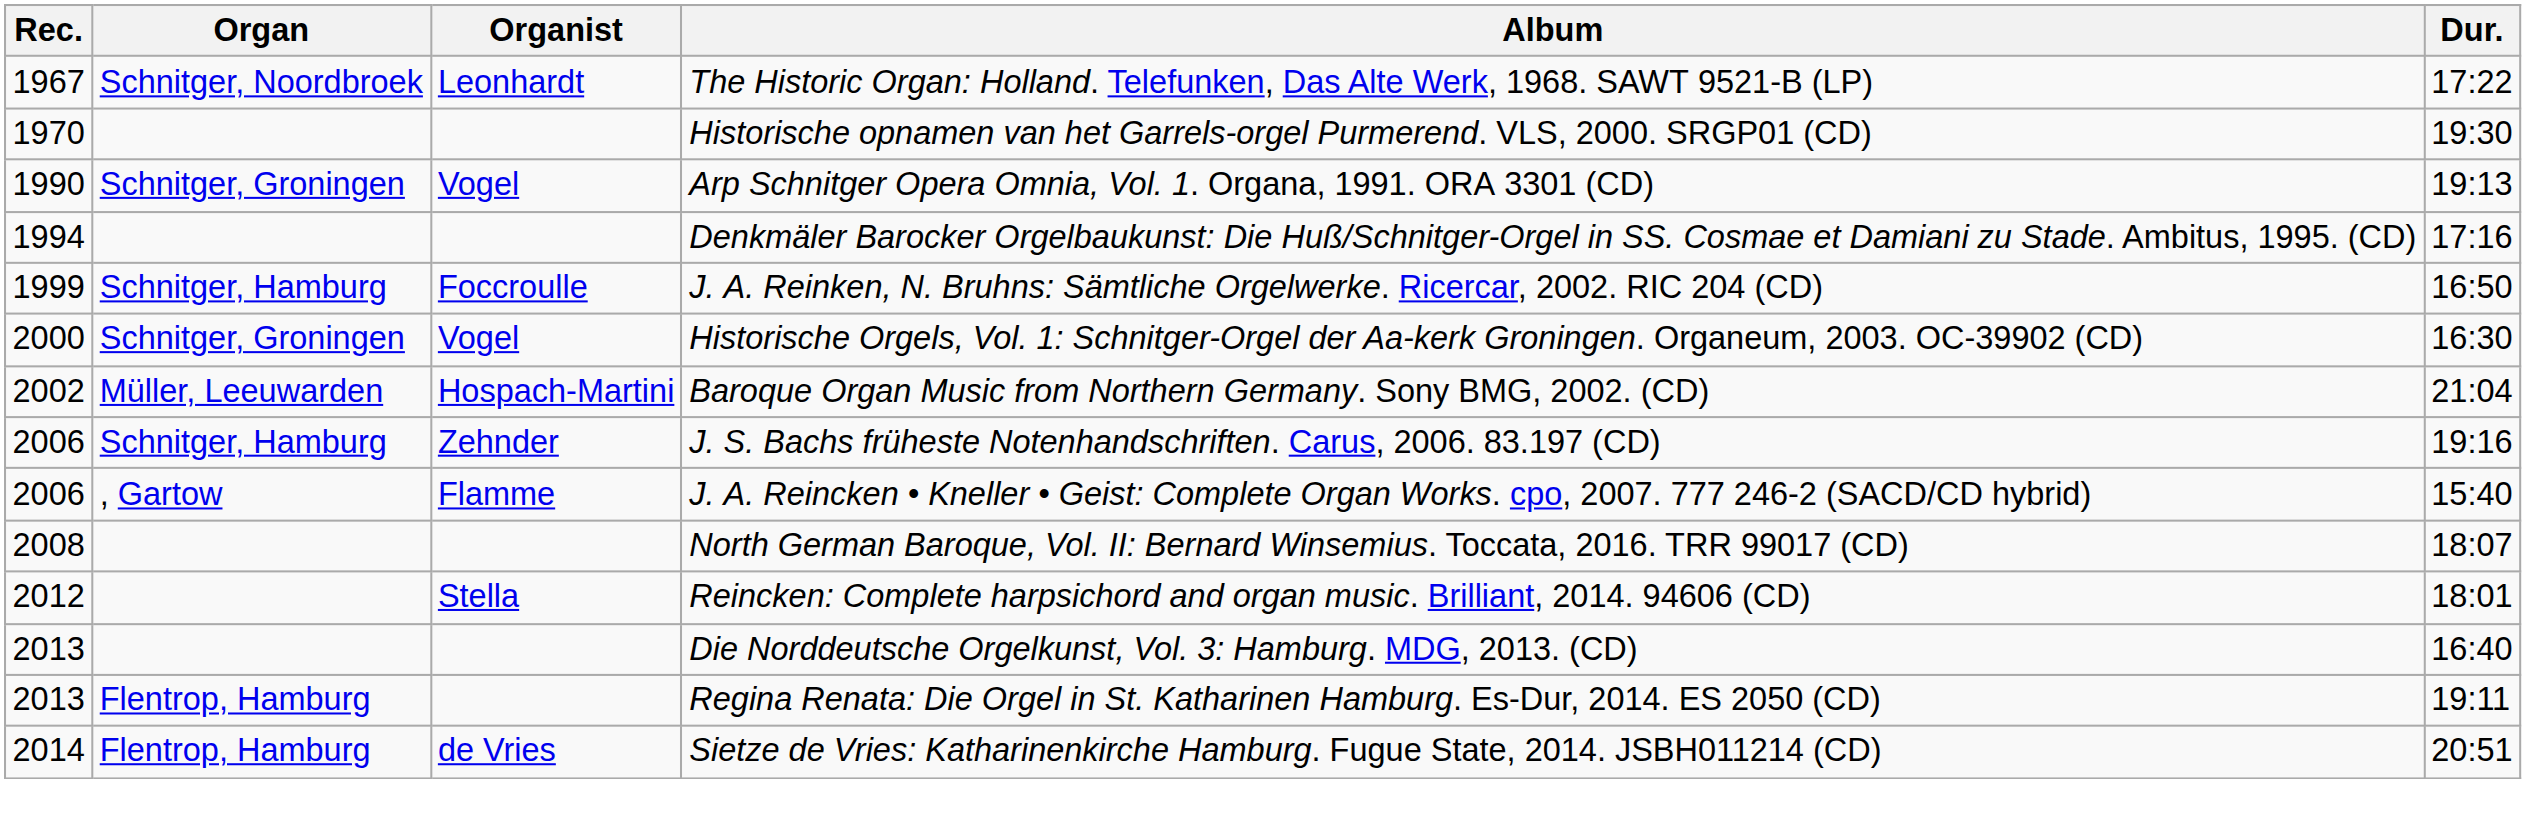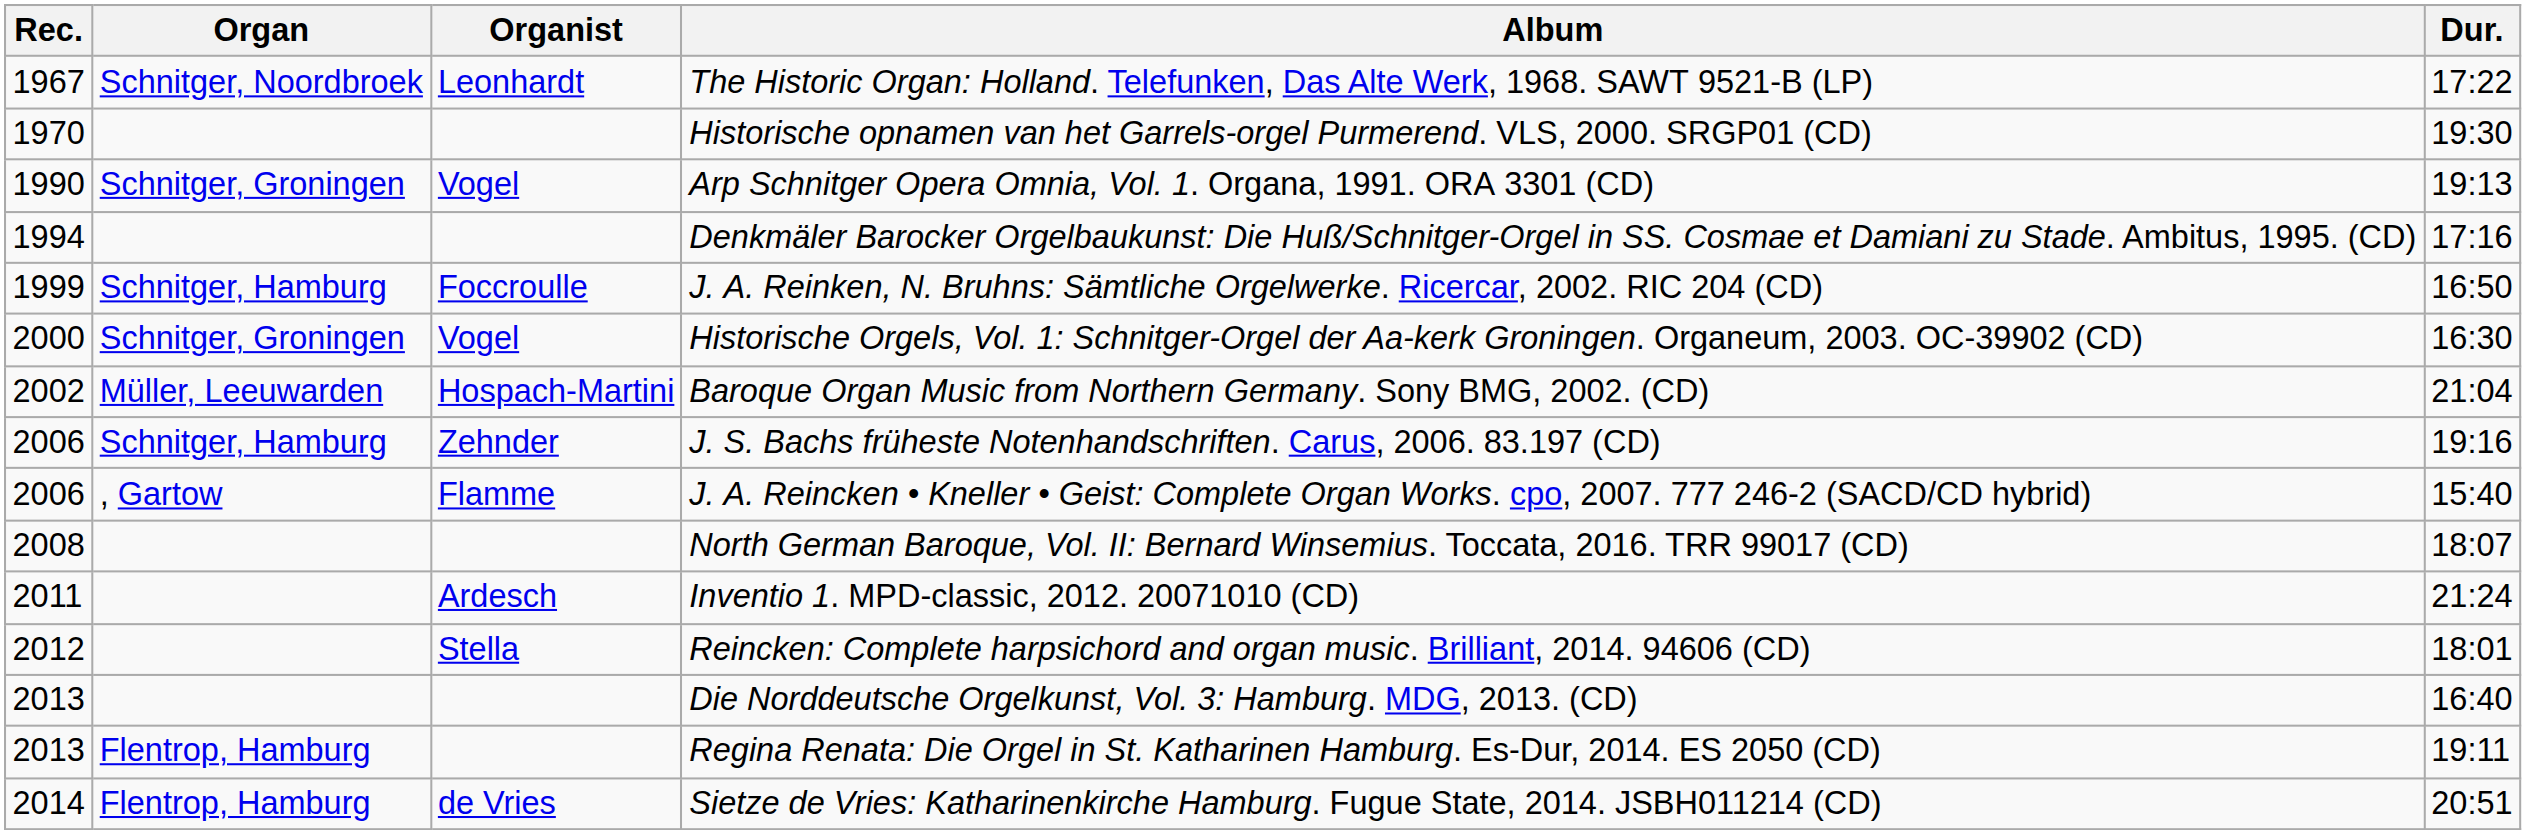 <table class="wikitable sortable">
 <tr>
 <th scope="col">Rec.</th>
 <th scope="col">Organ</th>
 <th scope="col">Organist</th>
 <th scope="col">Album</th>
 <th scope="col">Dur.</th>
 </tr>
 <tr>
 <td>1967</td>
 <td><a href='#'>Schnitger, Noordbroek</a></td>
 <td><a href='#'>Leonhardt</a></td>
 <td><em>The Historic Organ: Holland</em>. <a href='#'>Telefunken</a>, <a href='#'>Das Alte Werk</a>, 1968. SAWT 9521-B (LP)</td>
 <td>17:22</td>
 </tr>
 <tr>
 <td>1970</td>
 <td></td>
 <td></td>
 <td><em>Historische opnamen van het Garrels-orgel Purmerend</em>. VLS, 2000. SRGP01 (CD)</td>
 <td>19:30</td>
 </tr>
 <tr>
 <td>1990</td>
 <td><a href='#'>Schnitger, Groningen</a></td>
 <td><a href='#'>Vogel</a></td>
 <td><em>Arp Schnitger Opera Omnia, Vol. 1</em>. Organa, 1991. ORA 3301 (CD)</td>
 <td>19:13</td>
 </tr>
 <tr>
 <td>1994</td>
 <td></td>
 <td></td>
 <td><em>Denkmäler Barocker Orgelbaukunst: Die Huß/Schnitger-Orgel in SS. Cosmae et Damiani zu Stade</em>. Ambitus, 1995.  (CD)</td>
 <td>17:16</td>
 </tr>
 <tr>
 <td>1999</td>
 <td><a href='#'>Schnitger, Hamburg</a></td>
 <td><a href='#'>Foccroulle</a></td>
 <td><em>J. A. Reinken, N. Bruhns: Sämtliche Orgelwerke</em>. <a href='#'>Ricercar</a>, 2002. RIC 204 (CD)</td>
 <td>16:50</td>
 </tr>
 <tr>
 <td>2000</td>
 <td><a href='#'>Schnitger, Groningen</a></td>
 <td><a href='#'>Vogel</a></td>
 <td><em>Historische Orgels, Vol. 1: Schnitger-Orgel der Aa-kerk Groningen</em>. Organeum, 2003. OC-39902 (CD)</td>
 <td>16:30</td>
 </tr>
 <tr>
 <td>2002</td>
 <td><a href='#'>Müller, Leeuwarden</a></td>
 <td><a href='#'>Hospach-Martini</a></td>
 <td><em>Baroque Organ Music from Northern Germany</em>. Sony BMG, 2002. (CD)</td>
 <td>21:04</td>
 </tr>
 <tr>
 <td>2006</td>
 <td><a href='#'>Schnitger, Hamburg</a></td>
 <td><a href='#'>Zehnder</a></td>
 <td><em>J. S. Bachs früheste Notenhandschriften</em>. <a href='#'>Carus</a>, 2006. 83.197 (CD)</td>
 <td>19:16</td>
 </tr>
 <tr>
 <td>2006</td>
 <td>, <a href='#'>Gartow</a></td>
 <td><a href='#'>Flamme</a></td>
 <td><em>J. A. Reincken • Kneller • Geist: Complete Organ Works</em>. <a href='#'>cpo</a>, 2007. 777 246-2 (SACD/CD hybrid)</td>
 <td>15:40</td>
 </tr>
 <tr>
 <td>2008</td>
 <td></td>
 <td></td>
 <td><em>North German Baroque, Vol. II: Bernard Winsemius</em>. Toccata, 2016. TRR 99017 (CD)</td>
 <td>18:07</td>
 </tr>
 <tr>
+<td>2011</td>
+<td></td>
+<td><a href='#'>Ardesch</a></td>
+<td><em>Inventio 1</em>. MPD-classic, 2012. 20071010 (CD)</td>
+<td>21:24</td>
+</tr>
+<tr>
 <td>2012</td>
 <td></td>
 <td><a href='#'>Stella</a></td>
 <td><em>Reincken: Complete harpsichord and organ music</em>. <a href='#'>Brilliant</a>, 2014. 94606 (CD)</td>
 <td>18:01</td>
 </tr>
 <tr>
 <td>2013</td>
 <td></td>
 <td></td>
 <td><em>Die Norddeutsche Orgelkunst, Vol. 3: Hamburg</em>. <a href='#'>MDG</a>, 2013.  (CD)</td>
 <td>16:40</td>
 </tr>
 <tr>
 <td>2013</td>
 <td><a href='#'>Flentrop, Hamburg</a></td>
 <td></td>
 <td><em>Regina Renata: Die Orgel in St. Katharinen Hamburg</em>. Es-Dur, 2014. ES 2050 (CD)</td>
 <td>19:11</td>
 </tr>
 <tr>
 <td>2014</td>
 <td><a href='#'>Flentrop, Hamburg</a></td>
 <td><a href='#'>de Vries</a></td>
 <td><em>Sietze de Vries: Katharinenkirche Hamburg</em>. Fugue State, 2014. JSBH011214 (CD)</td>
 <td>20:51</td>
 </tr>
 </table>
